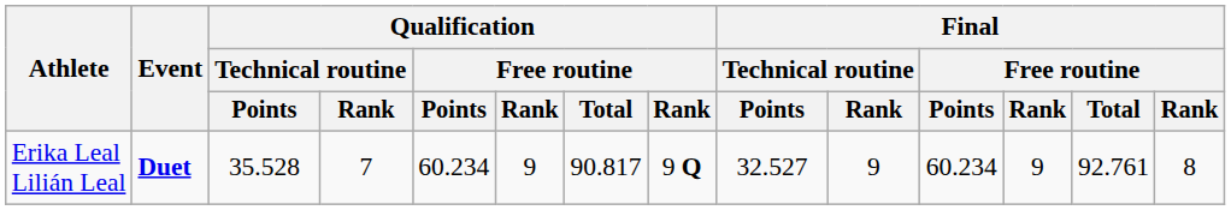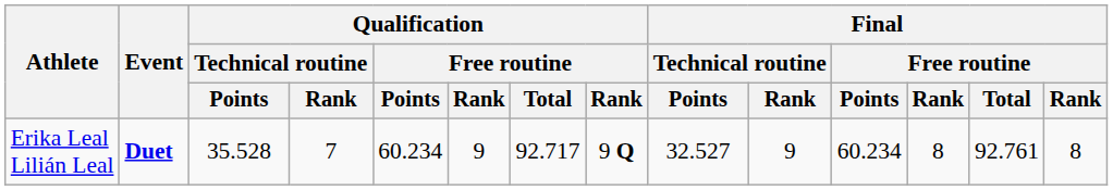 <table class=wikitable style=font-size:90%;text-align:center>
 <tr>
 <th rowspan=3>Athlete</th>
 <th rowspan=3>Event</th>
 <th colspan=6>Qualification</th>
 <th colspan=6>Final</th>
 </tr>
 <tr>
 <th colspan=2>Technical routine</th>
 <th colspan=4>Free routine</th>
 <th colspan=2>Technical routine</th>
 <th colspan=4>Free routine</th>
 </tr>
 <tr style=font-size:95%>
 <th>Points</th>
 <th>Rank</th>
 <th>Points</th>
 <th>Rank</th>
 <th>Total</th>
 <th>Rank</th>
 <th>Points</th>
 <th>Rank</th>
 <th>Points</th>
 <th>Rank</th>
 <th>Total</th>
 <th>Rank</th>
 </tr>
 <tr>
 <td align=left><a href='#'>Erika Leal</a><br><a href='#'>Lilián Leal</a></td>
 <td align=left><strong><a href='#'>Duet</a></strong></td>
 <td>35.528</td>
 <td>7</td>
 <td>60.234</td>
 <td>9</td>
-<td>90.817</td>
+<td>92.717</td>
 <td>9 <strong>Q</strong></td>
 <td>32.527</td>
 <td>9</td>
 <td>60.234</td>
-<td>9</td>
+<td>8</td>
 <td>92.761</td>
 <td>8</td>
 </tr>
 </table>
